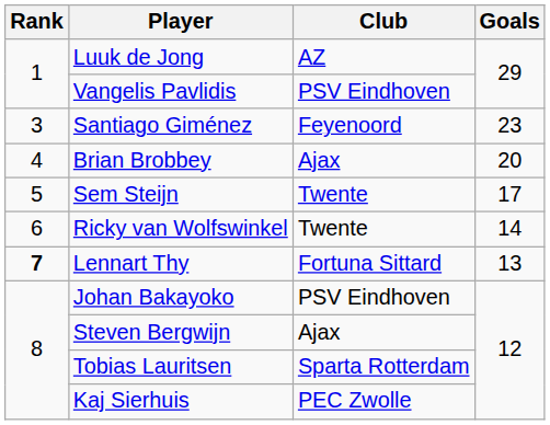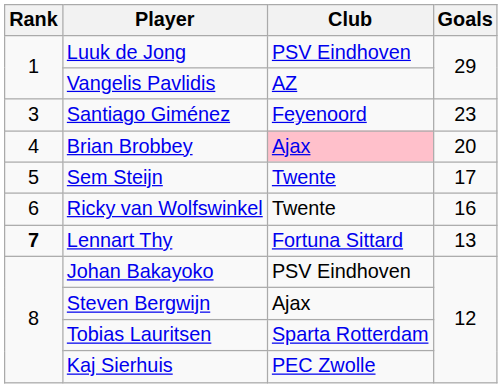 <table class="wikitable" style="text-align:center;">
 <tr>
 <th>Rank</th>
 <th>Player</th>
 <th>Club</th>
 <th>Goals</th>
 </tr>
 <tr>
 <td rowspan="2">1</td>
 <td align="left"> <a href='#'>Luuk de Jong</a></td>
-<td align="left"><a href='#'>AZ</a></td>
+<td align="left"><a href='#'>PSV Eindhoven</a></td>
 <td rowspan="2">29</td>
 </tr>
 <tr>
 <td align="left"> <a href='#'>Vangelis Pavlidis</a></td>
-<td align="left"><a href='#'>PSV Eindhoven</a></td>
+<td align="left"><a href='#'>AZ</a></td>
 </tr>
 <tr>
 <td>3</td>
 <td align="left"> <a href='#'>Santiago Giménez</a></td>
 <td align="left"><a href='#'>Feyenoord</a></td>
 <td>23</td>
 </tr>
 <tr>
 <td>4</td>
 <td align="left"> <a href='#'>Brian Brobbey</a></td>
-<td align="left"><a href='#'>Ajax</a></td>
+<td align="left" style="background: pink;"><a href='#'>Ajax</a></td>
 <td>20</td>
 </tr>
 <tr>
 <td>5</td>
 <td align="left"> <a href='#'>Sem Steijn</a></td>
 <td align="left"><a href='#'>Twente</a></td>
 <td>17</td>
 </tr>
 <tr>
 <td>6</td>
 <td align="left"> <a href='#'>Ricky van Wolfswinkel</a></td>
 <td align="left">Twente</td>
-<td>14</td>
+<td>16</td>
 </tr>
 <tr>
 <td><strong>7</strong></td>
 <td align="left"> <a href='#'>Lennart Thy</a></td>
 <td align="left"><a href='#'>Fortuna Sittard</a></td>
 <td>13</td>
 </tr>
 <tr>
 <td rowspan="4">8</td>
 <td align="left"> <a href='#'>Johan Bakayoko</a></td>
 <td align="left">PSV Eindhoven</td>
 <td rowspan="4">12</td>
 </tr>
 <tr>
 <td align="left"> <a href='#'>Steven Bergwijn</a></td>
 <td align="left">Ajax</td>
 </tr>
 <tr>
 <td align="left"> <a href='#'>Tobias Lauritsen</a></td>
 <td align="left"><a href='#'>Sparta Rotterdam</a></td>
 </tr>
 <tr>
 <td align="left"> <a href='#'>Kaj Sierhuis</a></td>
 <td align="left"><a href='#'>PEC Zwolle</a></td>
 </tr>
 </table>
